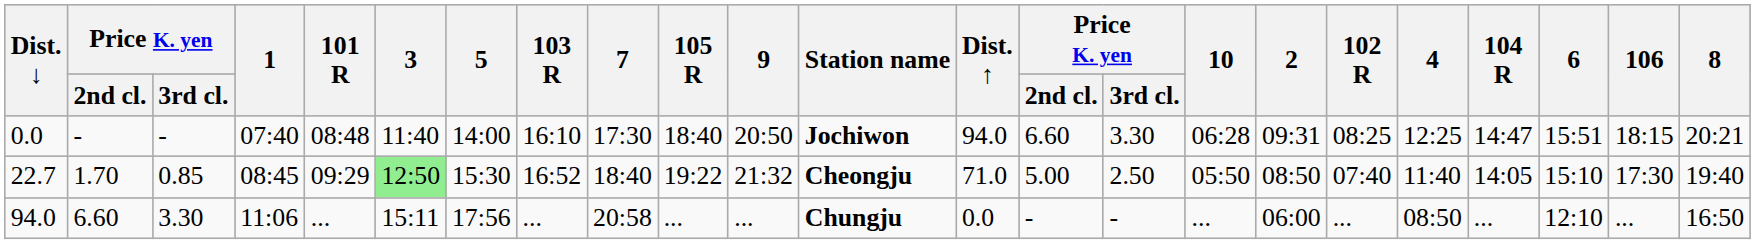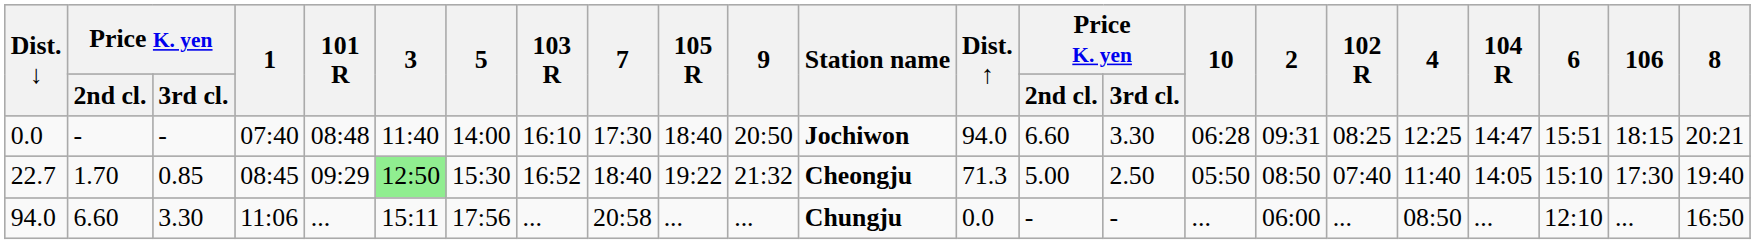 <table class="wikitable">
 <tr>
 <th rowspan="2">Dist.<br>↓</th>
 <th colspan="2">Price <small><a href='#'>K. yen</a></small></th>
 <th rowspan="2">1</th>
 <th rowspan="2">101<br>R</th>
 <th rowspan="2">3</th>
 <th rowspan="2">5</th>
 <th rowspan="2">103<br>R</th>
 <th rowspan="2">7</th>
 <th rowspan="2">105<br>R</th>
 <th rowspan="2">9</th>
 <th rowspan="2">Station name</th>
 <th rowspan="2">Dist.<br>↑</th>
 <th colspan="2">Price<br><small><a href='#'>K. yen</a></small></th>
 <th rowspan="2">10</th>
 <th rowspan="2">2</th>
 <th rowspan="2">102<br>R</th>
 <th rowspan="2">4</th>
 <th rowspan="2">104<br>R</th>
 <th rowspan="2">6</th>
 <th rowspan="2">106</th>
 <th rowspan="2">8</th>
 </tr>
 <tr>
 <th>2nd cl.</th>
 <th>3rd cl.</th>
 <th>2nd cl.</th>
 <th>3rd cl.</th>
 </tr>
 <tr>
 <td>0.0</td>
 <td>-</td>
 <td>-</td>
 <td>07:40</td>
 <td>08:48</td>
 <td>11:40</td>
 <td>14:00</td>
 <td>16:10</td>
 <td>17:30</td>
 <td>18:40</td>
 <td>20:50</td>
 <td><strong>Jochiwon</strong></td>
 <td>94.0</td>
 <td>6.60</td>
 <td>3.30</td>
 <td>06:28</td>
 <td>09:31</td>
 <td>08:25</td>
 <td>12:25</td>
 <td>14:47</td>
 <td>15:51</td>
 <td>18:15</td>
 <td>20:21</td>
 </tr>
 <tr>
 <td>22.7</td>
 <td>1.70</td>
 <td>0.85</td>
 <td>08:45</td>
 <td>09:29</td>
 <td style="background: lightgreen;">12:50</td>
 <td>15:30</td>
 <td>16:52</td>
 <td>18:40</td>
 <td>19:22</td>
 <td>21:32</td>
 <td><strong>Cheongju</strong></td>
-<td>71.0</td>
+<td>71.3</td>
 <td>5.00</td>
 <td>2.50</td>
 <td>05:50</td>
 <td>08:50</td>
 <td>07:40</td>
 <td>11:40</td>
 <td>14:05</td>
 <td>15:10</td>
 <td>17:30</td>
 <td>19:40</td>
 </tr>
 <tr>
 <td>94.0</td>
 <td>6.60</td>
 <td>3.30</td>
 <td>11:06</td>
 <td>...</td>
 <td>15:11</td>
 <td>17:56</td>
 <td>...</td>
 <td>20:58</td>
 <td>...</td>
 <td>...</td>
 <td><strong>Chungju</strong></td>
 <td>0.0</td>
 <td>-</td>
 <td>-</td>
 <td>...</td>
 <td>06:00</td>
 <td>...</td>
 <td>08:50</td>
 <td>...</td>
 <td>12:10</td>
 <td>...</td>
 <td>16:50</td>
 </tr>
 </table>
